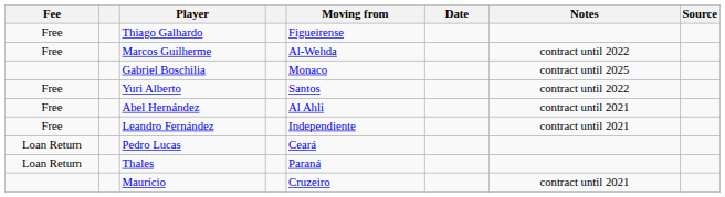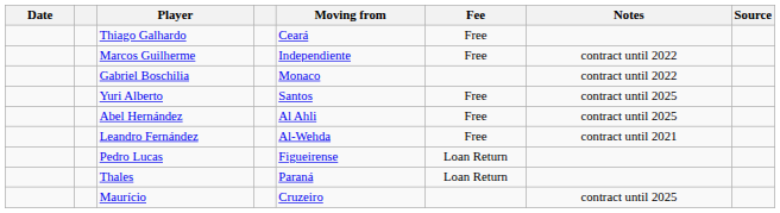 <table class="wikitable sortable">
 <tr>
-<th style="width:120px;" class="unsortable">Fee</th>
+<th style="width:80px;">Date</th>
 <th style="width:20px;"></th>
 <th style="width:190px;">Player</th>
 <th style="width:20px;"></th>
 <th style="width:180px;">Moving from</th>
-<th style="width:80px;">Date</th>
+<th style="width:120px;" class="unsortable">Fee</th>
 <th style="width:250px;" class="unsortable">Notes</th>
 <th style="width:20px;">Source</th>
 </tr>
 <tr>
-<td align=center>Free</td>
+<td></td>
 <td align="center"></td>
 <td> <a href='#'>Thiago Galhardo</a></td>
 <td align=center></td>
-<td> <a href='#'>Figueirense</a></td>
-<td></td>
+<td> <a href='#'>Ceará</a></td>
+<td align=center>Free</td>
 <td align=center></td>
 <td><small> </small></td>
 </tr>
 <tr>
-<td align=center>Free</td>
+<td></td>
 <td align="center"></td>
 <td> <a href='#'>Marcos Guilherme</a></td>
 <td align=center></td>
-<td> <a href='#'>Al-Wehda</a></td>
-<td></td>
+<td> <a href='#'>Independiente</a></td>
+<td align=center>Free</td>
 <td align=center>contract until 2022</td>
 <td><small> </small></td>
 </tr>
 <tr>
-<td align=center></td>
+<td></td>
 <td align="center"></td>
 <td> <a href='#'>Gabriel Boschilia</a></td>
 <td align=center></td>
 <td> <a href='#'>Monaco</a></td>
-<td></td>
-<td align=center>contract until 2025</td>
+<td align=center></td>
+<td align=center>contract until 2022</td>
 <td><small> </small></td>
 </tr>
 <tr>
-<td align=center>Free</td>
+<td></td>
 <td align="center"></td>
 <td> <a href='#'>Yuri Alberto</a></td>
 <td align=center></td>
 <td> <a href='#'>Santos</a></td>
-<td></td>
-<td align=center>contract until 2022</td>
+<td align=center>Free</td>
+<td align=center>contract until 2025</td>
 <td><small></small></td>
 </tr>
 <tr>
-<td align=center>Free</td>
+<td></td>
 <td align="center"></td>
 <td> <a href='#'>Abel Hernández</a></td>
 <td align=center></td>
 <td> <a href='#'>Al Ahli</a></td>
+<td align=center>Free</td>
+<td align=center>contract until 2025</td>
+<td><small></small></td>
+</tr>
+<tr>
 <td></td>
+<td align="center"></td>
+<td> <a href='#'>Leandro Fernández</a></td>
+<td align=center></td>
+<td> <a href='#'>Al-Wehda</a></td>
+<td align=center>Free</td>
 <td align=center>contract until 2021</td>
 <td><small></small></td>
 </tr>
 <tr>
-<td align=center>Free</td>
-<td align="center"></td>
-<td> <a href='#'>Leandro Fernández</a></td>
-<td align=center></td>
-<td> <a href='#'>Independiente</a></td>
 <td></td>
-<td align=center>contract until 2021</td>
-<td><small></small></td>
-</tr>
-<tr>
-<td align=center>Loan Return</td>
 <td align="center"></td>
 <td> <a href='#'>Pedro Lucas</a></td>
 <td align=center></td>
-<td> <a href='#'>Ceará</a></td>
-<td></td>
+<td> <a href='#'>Figueirense</a></td>
+<td align=center>Loan Return</td>
 <td align=center></td>
 <td></td>
 </tr>
 <tr>
-<td align=center>Loan Return</td>
+<td></td>
 <td align="center"></td>
 <td> <a href='#'>Thales</a></td>
 <td align=center></td>
 <td> <a href='#'>Paraná</a></td>
-<td></td>
+<td align=center>Loan Return</td>
 <td align=center></td>
 <td></td>
 </tr>
 <tr>
-<td align=center></td>
+<td></td>
 <td align="center"></td>
 <td> <a href='#'>Maurício</a></td>
 <td align=center></td>
 <td> <a href='#'>Cruzeiro</a></td>
-<td></td>
-<td align=center>contract until 2021</td>
+<td align=center></td>
+<td align=center>contract until 2025</td>
 <td></td>
 </tr>
 </table>
